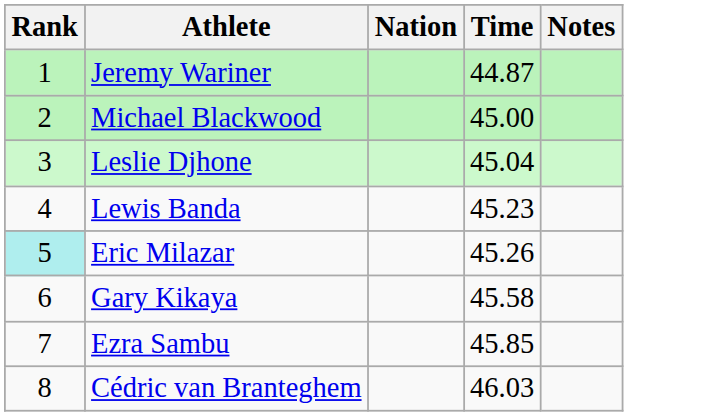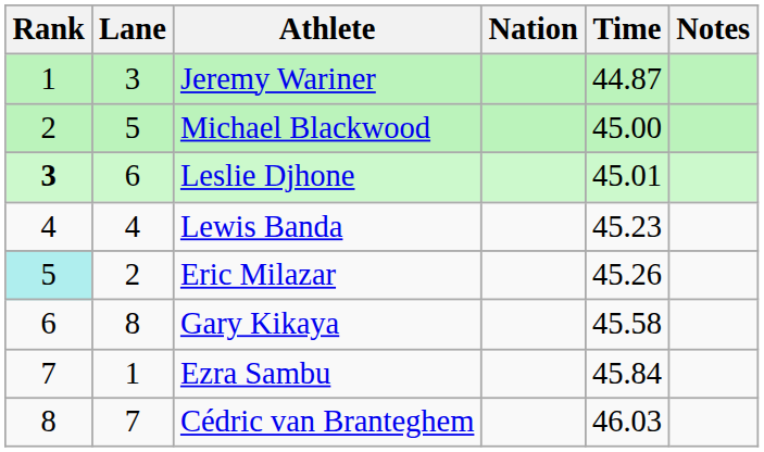 <table class="wikitable sortable" style="text-align:center">
 <tr>
 <th>Rank</th>
+<th>Lane</th>
 <th>Athlete</th>
 <th>Nation</th>
 <th>Time</th>
 <th>Notes</th>
 </tr>
 <tr bgcolor=bbf3bb>
 <td>1</td>
+<td>3</td>
 <td align=left><a href='#'>Jeremy Wariner</a></td>
 <td align=left></td>
 <td>44.87</td>
 <td></td>
 </tr>
 <tr bgcolor=bbf3bb>
 <td>2</td>
+<td>5</td>
 <td align=left><a href='#'>Michael Blackwood</a></td>
 <td align=left></td>
 <td>45.00</td>
 <td></td>
 </tr>
 <tr bgcolor=ccf9cc>
-<td>3</td>
+<td><strong>3</strong></td>
+<td>6</td>
 <td align=left><a href='#'>Leslie Djhone</a></td>
 <td align=left></td>
-<td>45.04</td>
+<td>45.01</td>
 <td></td>
 </tr>
 <tr>
+<td>4</td>
 <td>4</td>
 <td align=left><a href='#'>Lewis Banda</a></td>
 <td align=left></td>
 <td>45.23</td>
 <td></td>
 </tr>
 <tr>
 <td style="background: paleturquoise;">5</td>
+<td>2</td>
 <td align=left><a href='#'>Eric Milazar</a></td>
 <td align=left></td>
 <td>45.26</td>
 <td></td>
 </tr>
 <tr>
 <td>6</td>
+<td>8</td>
 <td align=left><a href='#'>Gary Kikaya</a></td>
 <td align=left></td>
 <td>45.58</td>
 <td></td>
 </tr>
 <tr>
 <td>7</td>
+<td>1</td>
 <td align=left><a href='#'>Ezra Sambu</a></td>
 <td align=left></td>
-<td>45.85</td>
+<td>45.84</td>
 <td></td>
 </tr>
 <tr>
 <td>8</td>
+<td>7</td>
 <td align=left><a href='#'>Cédric van Branteghem</a></td>
 <td align=left></td>
 <td>46.03</td>
 <td></td>
 </tr>
 </table>
